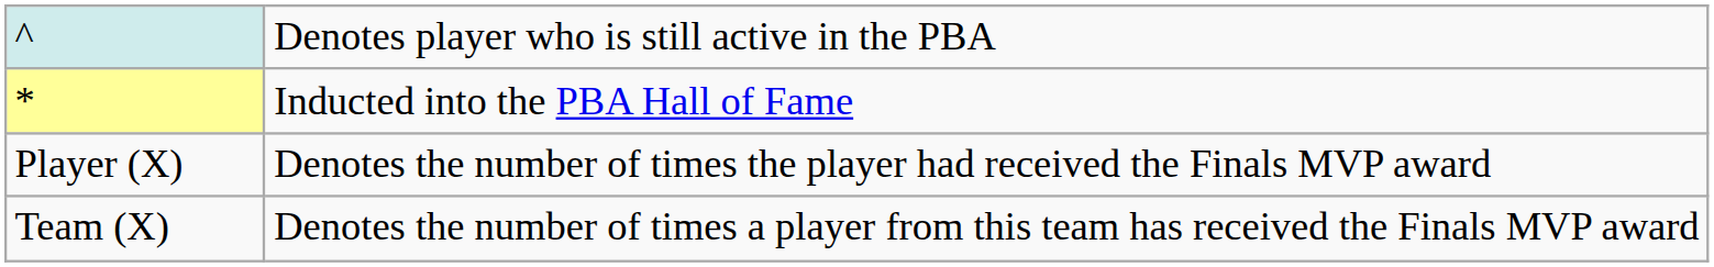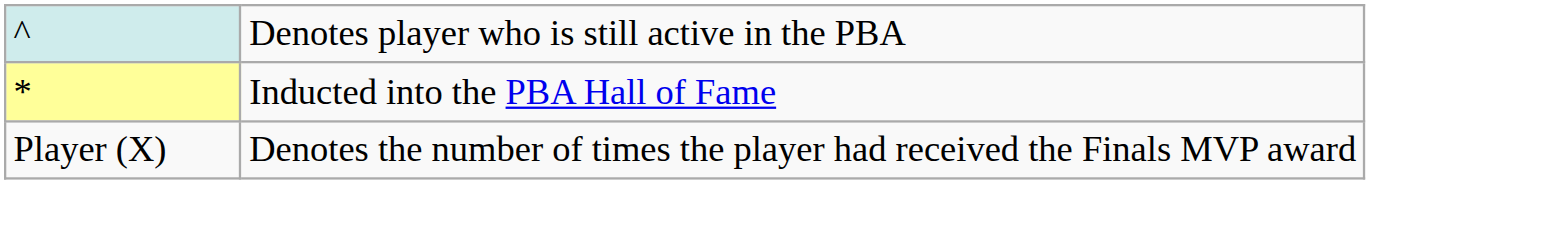 <table class="wikitable">
 <tr>
 <td style="background-color:#CFECEC; border:1px solid #aaaaaa; width:6em">^</td>
 <td>Denotes player who is still active in the PBA</td>
 </tr>
 <tr>
 <td style="background-color:#FFFF99; border:1px solid #aaaaaa; width:6em">*</td>
 <td>Inducted into the <a href='#'>PBA Hall of Fame</a></td>
 </tr>
 <tr>
 <td>Player (X)</td>
 <td>Denotes the number of times the player had received the Finals MVP award</td>
 </tr>
-<tr>
-<td>Team (X)</td>
-<td>Denotes the number of times a player from this team has received the Finals MVP award</td>
-</tr>
 </table>
